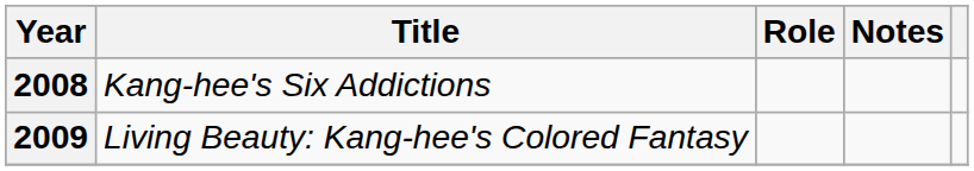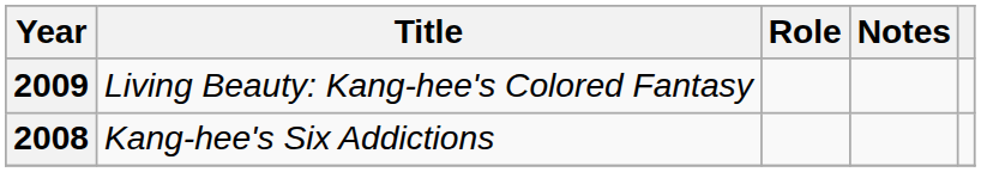 <table class="wikitable sortable plainrowheaders">
 <tr>
 <th scope="col">Year</th>
 <th scope="col">Title</th>
 <th scope="col">Role</th>
 <th scope="col">Notes</th>
 <th scope="col" class="unsortable"></th>
 </tr>
 <tr>
+<th scope="row">2009</th>
+<td><em>Living Beauty: Kang-hee's Colored Fantasy</em></td>
+<td></td>
+<td></td>
+<td></td>
+</tr>
+<tr>
 <th scope="row">2008</th>
 <td><em>Kang-hee's Six Addictions</em></td>
 <td></td>
 <td></td>
 <td></td>
 </tr>
 <tr>
-<th scope="row">2009</th>
-<td><em>Living Beauty: Kang-hee's Colored Fantasy</em></td>
-<td></td>
-<td></td>
-<td></td>
-</tr>
-<tr>
 </tr>
 </table>
